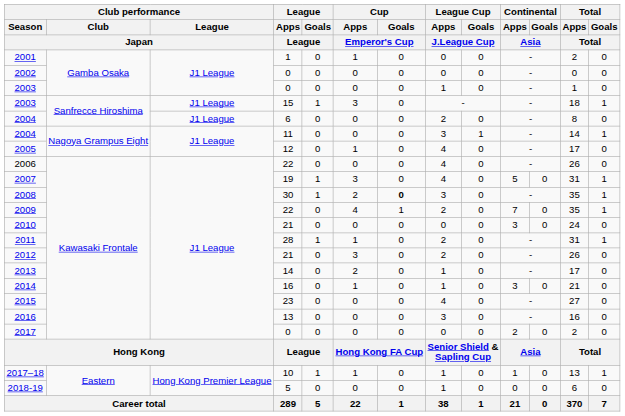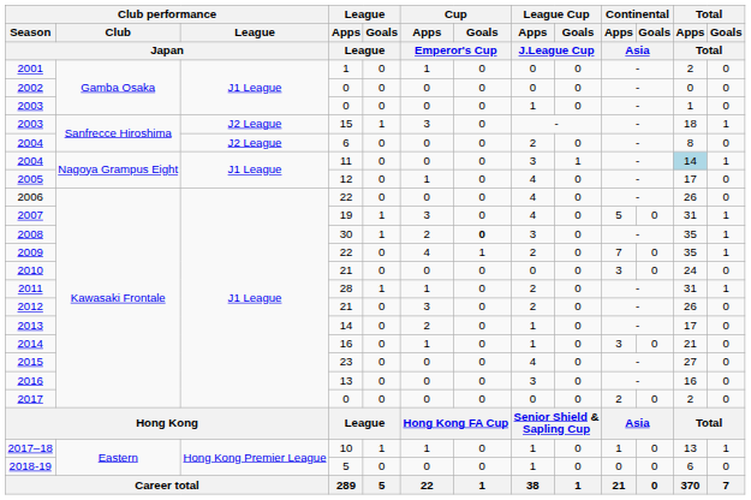 <table class="wikitable" style="text-align:center">
 <tr>
 <th colspan=3>Club performance</th>
 <th colspan=2>League</th>
 <th colspan=2>Cup</th>
 <th colspan=2>League Cup</th>
 <th colspan=2>Continental</th>
 <th colspan=2>Total</th>
 </tr>
 <tr>
 <th>Season</th>
 <th>Club</th>
 <th>League</th>
 <th>Apps</th>
 <th>Goals</th>
 <th>Apps</th>
 <th>Goals</th>
 <th>Apps</th>
 <th>Goals</th>
 <th>Apps</th>
 <th>Goals</th>
 <th>Apps</th>
 <th>Goals</th>
 </tr>
 <tr>
 <th colspan=3>Japan</th>
 <th colspan=2>League</th>
 <th colspan=2><a href='#'>Emperor's Cup</a></th>
 <th colspan=2><a href='#'>J.League Cup</a></th>
 <th colspan=2><a href='#'>Asia</a></th>
 <th colspan=2>Total</th>
 </tr>
 <tr>
 <td><a href='#'>2001</a></td>
 <td rowspan="3"><a href='#'>Gamba Osaka</a></td>
 <td rowspan="3"><a href='#'>J1 League</a></td>
 <td>1</td>
 <td>0</td>
 <td>1</td>
 <td>0</td>
 <td>0</td>
 <td>0</td>
 <td colspan="2">-</td>
 <td>2</td>
 <td>0</td>
 </tr>
 <tr>
 <td><a href='#'>2002</a></td>
 <td>0</td>
 <td>0</td>
 <td>0</td>
 <td>0</td>
 <td>0</td>
 <td>0</td>
 <td colspan="2">-</td>
 <td>0</td>
 <td>0</td>
 </tr>
 <tr>
 <td><a href='#'>2003</a></td>
 <td>0</td>
 <td>0</td>
 <td>0</td>
 <td>0</td>
 <td>1</td>
 <td>0</td>
 <td colspan="2">-</td>
 <td>1</td>
 <td>0</td>
 </tr>
 <tr>
 <td><a href='#'>2003</a></td>
 <td rowspan="2"><a href='#'>Sanfrecce Hiroshima</a></td>
-<td><a href='#'>J1 League</a></td>
+<td><a href='#'>J2 League</a></td>
 <td>15</td>
 <td>1</td>
 <td>3</td>
 <td>0</td>
 <td colspan="2">-</td>
 <td colspan="2">-</td>
 <td>18</td>
 <td>1</td>
 </tr>
 <tr>
 <td><a href='#'>2004</a></td>
-<td><a href='#'>J1 League</a></td>
+<td><a href='#'>J2 League</a></td>
 <td>6</td>
 <td>0</td>
 <td>0</td>
 <td>0</td>
 <td>2</td>
 <td>0</td>
 <td colspan="2">-</td>
 <td>8</td>
 <td>0</td>
 </tr>
 <tr>
 <td><a href='#'>2004</a></td>
 <td rowspan="2"><a href='#'>Nagoya Grampus Eight</a></td>
 <td rowspan="2"><a href='#'>J1 League</a></td>
 <td>11</td>
 <td>0</td>
 <td>0</td>
 <td>0</td>
 <td>3</td>
 <td>1</td>
 <td colspan="2">-</td>
-<td>14</td>
+<td style="background: lightblue;">14</td>
 <td>1</td>
 </tr>
 <tr>
 <td><a href='#'>2005</a></td>
 <td>12</td>
 <td>0</td>
 <td>1</td>
 <td>0</td>
 <td>4</td>
 <td>0</td>
 <td colspan="2">-</td>
 <td>17</td>
 <td>0</td>
 </tr>
 <tr>
 <td>2006</td>
 <td rowspan="12"><a href='#'>Kawasaki Frontale</a></td>
 <td rowspan="12"><a href='#'>J1 League</a></td>
 <td>22</td>
 <td>0</td>
 <td>0</td>
 <td>0</td>
 <td>4</td>
 <td>0</td>
 <td colspan="2">-</td>
 <td>26</td>
 <td>0</td>
 </tr>
 <tr>
 <td><a href='#'>2007</a></td>
 <td>19</td>
 <td>1</td>
 <td>3</td>
 <td>0</td>
 <td>4</td>
 <td>0</td>
 <td>5</td>
 <td>0</td>
 <td>31</td>
 <td>1</td>
 </tr>
 <tr>
 <td><a href='#'>2008</a></td>
 <td>30</td>
 <td>1</td>
 <td>2</td>
 <td><strong>0</strong></td>
 <td>3</td>
 <td>0</td>
 <td colspan="2">-</td>
 <td>35</td>
 <td>1</td>
 </tr>
 <tr>
 <td><a href='#'>2009</a></td>
 <td>22</td>
 <td>0</td>
 <td>4</td>
 <td>1</td>
 <td>2</td>
 <td>0</td>
 <td>7</td>
 <td>0</td>
 <td>35</td>
 <td>1</td>
 </tr>
 <tr>
 <td><a href='#'>2010</a></td>
 <td>21</td>
 <td>0</td>
 <td>0</td>
 <td>0</td>
 <td>0</td>
 <td>0</td>
 <td>3</td>
 <td>0</td>
 <td>24</td>
 <td>0</td>
 </tr>
 <tr>
 <td><a href='#'>2011</a></td>
 <td>28</td>
 <td>1</td>
 <td>1</td>
 <td>0</td>
 <td>2</td>
 <td>0</td>
 <td colspan="2">-</td>
 <td>31</td>
 <td>1</td>
 </tr>
 <tr>
 <td><a href='#'>2012</a></td>
 <td>21</td>
 <td>0</td>
 <td>3</td>
 <td>0</td>
 <td>2</td>
 <td>0</td>
 <td colspan="2">-</td>
 <td>26</td>
 <td>0</td>
 </tr>
 <tr>
 <td><a href='#'>2013</a></td>
 <td>14</td>
 <td>0</td>
 <td>2</td>
 <td>0</td>
 <td>1</td>
 <td>0</td>
 <td colspan="2">-</td>
 <td>17</td>
 <td>0</td>
 </tr>
 <tr>
 <td><a href='#'>2014</a></td>
 <td>16</td>
 <td>0</td>
 <td>1</td>
 <td>0</td>
 <td>1</td>
 <td>0</td>
 <td>3</td>
 <td>0</td>
 <td>21</td>
 <td>0</td>
 </tr>
 <tr>
 <td><a href='#'>2015</a></td>
 <td>23</td>
 <td>0</td>
 <td>0</td>
 <td>0</td>
 <td>4</td>
 <td>0</td>
 <td colspan="2">-</td>
 <td>27</td>
 <td>0</td>
 </tr>
 <tr>
 <td><a href='#'>2016</a></td>
 <td>13</td>
 <td>0</td>
 <td>0</td>
 <td>0</td>
 <td>3</td>
 <td>0</td>
 <td colspan="2">-</td>
 <td>16</td>
 <td>0</td>
 </tr>
 <tr>
 <td><a href='#'>2017</a></td>
 <td>0</td>
 <td>0</td>
 <td>0</td>
 <td>0</td>
 <td>0</td>
 <td>0</td>
 <td>2</td>
 <td>0</td>
 <td>2</td>
 <td>0</td>
 </tr>
 <tr>
 <th colspan=3>Hong Kong</th>
 <th colspan=2>League</th>
 <th colspan=2><a href='#'>Hong Kong FA Cup</a></th>
 <th colspan=2><a href='#'>Senior Shield</a> & <br> <a href='#'>Sapling Cup</a></th>
 <th colspan=2><a href='#'>Asia</a></th>
 <th colspan=2>Total</th>
 </tr>
 <tr>
 <td><a href='#'>2017–18</a></td>
 <td rowspan="2"><a href='#'>Eastern</a></td>
 <td rowspan="2"><a href='#'>Hong Kong Premier League</a></td>
 <td>10</td>
 <td>1</td>
 <td>1</td>
 <td>0</td>
 <td>1</td>
 <td>0</td>
 <td>1</td>
 <td>0</td>
 <td>13</td>
 <td>1</td>
 </tr>
 <tr>
 <td><a href='#'>2018-19</a></td>
 <td>5</td>
 <td>0</td>
 <td>0</td>
 <td>0</td>
 <td>1</td>
 <td>0</td>
 <td>0</td>
 <td>0</td>
 <td>6</td>
 <td>0</td>
 </tr>
 <tr>
 <th colspan=3>Career total</th>
 <th>289</th>
 <th>5</th>
 <th>22</th>
 <th>1</th>
 <th>38</th>
 <th>1</th>
 <th>21</th>
 <th>0</th>
 <th>370</th>
 <th>7</th>
 </tr>
 </table>
